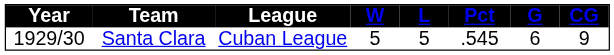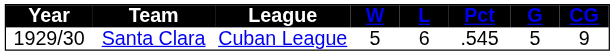 <table cellspacing="0" cellpadding="0" align="center" style="border: 1px black solid;">
 <tr style="background-color:black; color:white; text-align:center;">
 <td width="70"><strong>Year</strong></td>
 <td width="100"><strong>Team</strong></td>
 <td width="110"><strong>League</strong></td>
 <td width="40"><strong><a href='#'><span>W</span></a></strong></td>
 <td width="40"><strong><a href='#'><span>L</span></a></strong></td>
 <td width="50"><strong><a href='#'><span>Pct</span></a></strong></td>
 <td width="40"><strong><a href='#'><span>G</span></a></strong></td>
 <td width="40"><strong><a href='#'><span>CG</span></a></strong></td>
 </tr>
 <tr style="text-align:center;">
 <td>1929/30</td>
 <td><a href='#'>Santa Clara</a></td>
 <td><a href='#'>Cuban League</a></td>
 <td>5</td>
+<td>6</td>
+<td>.545</td>
 <td>5</td>
-<td>.545</td>
-<td>6</td>
 <td>9</td>
 </tr>
 <tr>
 </tr>
 </table>
